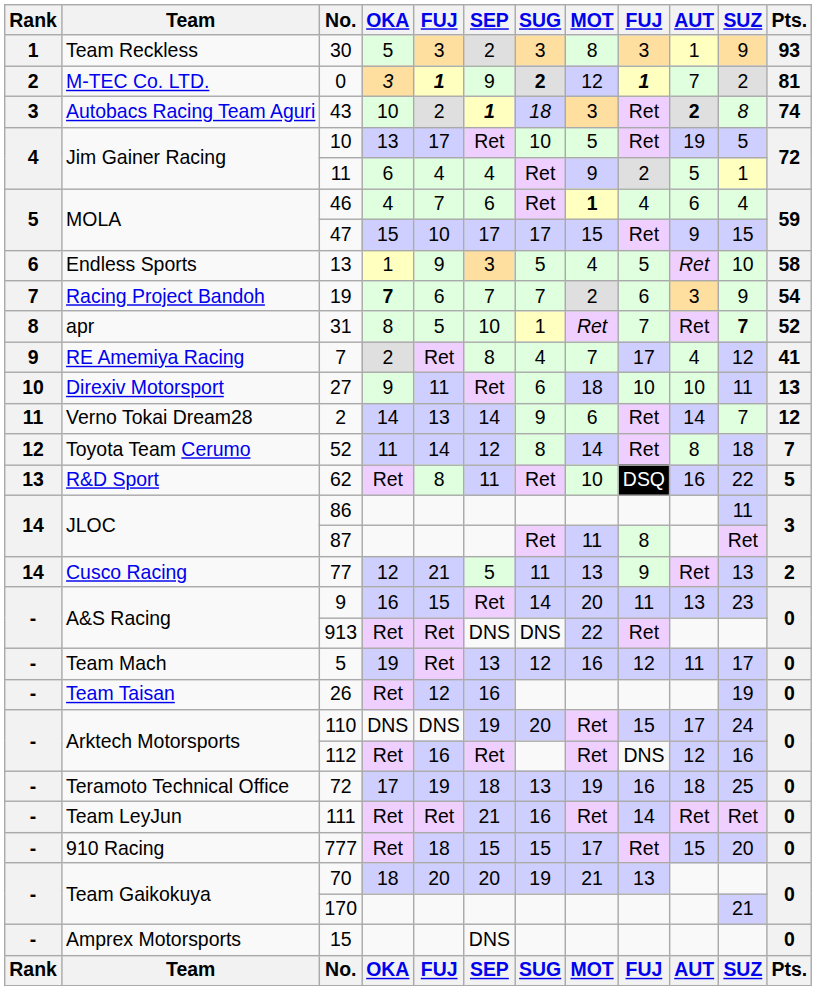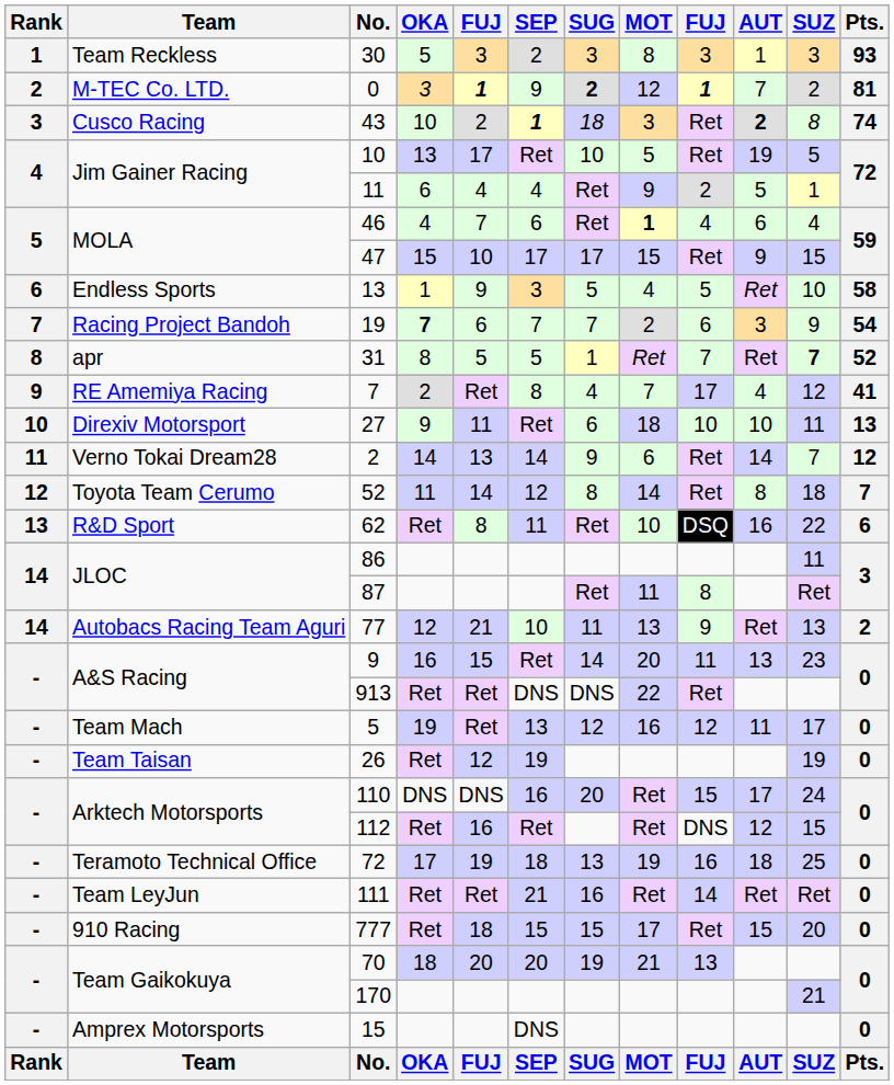 <table class="wikitable" style="font-size:85%; text-align:center">
 <tr>
 <th>Rank</th>
 <th>Team</th>
 <th>No.</th>
 <th><a href='#'>OKA</a><br></th>
 <th><a href='#'>FUJ</a><br></th>
 <th><a href='#'>SEP</a><br></th>
 <th><a href='#'>SUG</a><br></th>
 <th><a href='#'>MOT</a><br></th>
 <th><a href='#'>FUJ</a><br></th>
 <th><a href='#'>AUT</a><br></th>
 <th><a href='#'>SUZ</a><br></th>
 <th>Pts.</th>
 </tr>
 <tr>
 <th>1</th>
 <td align="left">Team Reckless</td>
 <td>30</td>
 <td bgcolor="#DFFFDF">5</td>
 <td bgcolor="#FFDF9F">3</td>
 <td bgcolor="#DFDFDF">2</td>
 <td bgcolor="#FFDF9F">3</td>
 <td bgcolor="#DFFFDF">8</td>
 <td bgcolor="#FFDF9F">3</td>
 <td bgcolor="#FFFFBF">1</td>
-<td bgcolor="#FFDF9F">9</td>
+<td bgcolor="#FFDF9F">3</td>
 <th>93</th>
 </tr>
 <tr>
 <th>2</th>
 <td align="left"><a href='#'>M-TEC Co. LTD.</a></td>
 <td>0</td>
 <td bgcolor="#FFDF9F"><em>3</em></td>
 <td bgcolor="#FFFFBF"><strong><em>1</em></strong></td>
 <td bgcolor="#DFFFDF">9</td>
 <td bgcolor="#DFDFDF"><strong>2</strong></td>
 <td bgcolor="#CFCFFF">12</td>
 <td bgcolor="#FFFFBF"><strong><em>1</em></strong></td>
 <td bgcolor="#DFFFDF">7</td>
 <td bgcolor="#DFDFDF">2</td>
 <th>81</th>
 </tr>
 <tr>
 <th>3</th>
-<td align="left"><a href='#'>Autobacs Racing Team Aguri</a></td>
+<td align="left"><a href='#'>Cusco Racing</a></td>
 <td>43</td>
 <td bgcolor="#DFFFDF">10</td>
 <td bgcolor="#DFDFDF">2</td>
 <td bgcolor="#FFFFBF"><strong><em>1</em></strong></td>
 <td bgcolor="#CFCFFF"><em>18</em></td>
 <td bgcolor="#FFDF9F">3</td>
 <td bgcolor="#EFCFFF">Ret</td>
 <td bgcolor="#DFDFDF"><strong>2</strong></td>
 <td bgcolor="#DFFFDF"><em>8</em></td>
 <th>74</th>
 </tr>
 <tr>
 <th rowspan="2">4</th>
 <td rowspan="2" align="left">Jim Gainer Racing</td>
 <td>10</td>
 <td bgcolor="#CFCFFF">13</td>
 <td bgcolor="#CFCFFF">17</td>
 <td bgcolor="#EFCFFF">Ret</td>
 <td bgcolor="#DFFFDF">10</td>
 <td bgcolor="#DFFFDF">5</td>
 <td bgcolor="#EFCFFF">Ret</td>
 <td bgcolor="#CFCFFF">19</td>
 <td bgcolor="#CFCFFF">5</td>
 <th rowspan="2">72</th>
 </tr>
 <tr>
 <td>11</td>
 <td bgcolor="#DFFFDF">6</td>
 <td bgcolor="#DFFFDF">4</td>
 <td bgcolor="#DFFFDF">4</td>
 <td bgcolor="#EFCFFF">Ret</td>
 <td bgcolor="#CFCFFF">9</td>
 <td bgcolor="#DFDFDF">2</td>
 <td bgcolor="#DFFFDF">5</td>
 <td bgcolor="#FFFFBF">1</td>
 </tr>
 <tr>
 <th rowspan="2">5</th>
 <td rowspan="2" align="left">MOLA</td>
 <td>46</td>
 <td bgcolor="#DFFFDF">4</td>
 <td bgcolor="#DFFFDF">7</td>
 <td bgcolor="#DFFFDF">6</td>
 <td bgcolor="#EFCFFF">Ret</td>
 <td bgcolor="#FFFFBF"><strong>1</strong></td>
 <td bgcolor="#DFFFDF">4</td>
 <td bgcolor="#DFFFDF">6</td>
 <td bgcolor="#DFFFDF">4</td>
 <th rowspan="2">59</th>
 </tr>
 <tr>
 <td>47</td>
 <td bgcolor="#CFCFFF">15</td>
 <td bgcolor="#CFCFFF">10</td>
 <td bgcolor="#CFCFFF">17</td>
 <td bgcolor="#CFCFFF">17</td>
 <td bgcolor="#CFCFFF">15</td>
 <td bgcolor="#EFCFFF">Ret</td>
 <td bgcolor="#CFCFFF">9</td>
 <td bgcolor="#CFCFFF">15</td>
 </tr>
 <tr>
 <th>6</th>
 <td align="left">Endless Sports</td>
 <td>13</td>
 <td bgcolor="#FFFFBF">1</td>
 <td bgcolor="#DFFFDF">9</td>
 <td bgcolor="#FFDF9F">3</td>
 <td bgcolor="#DFFFDF">5</td>
 <td bgcolor="#DFFFDF">4</td>
 <td bgcolor="#DFFFDF">5</td>
 <td bgcolor="#EFCFFF"><em>Ret</em></td>
 <td bgcolor="#DFFFDF">10</td>
 <th>58</th>
 </tr>
 <tr>
 <th>7</th>
 <td align="left"><a href='#'>Racing Project Bandoh</a></td>
 <td>19</td>
 <td bgcolor="#DFFFDF"><strong>7</strong></td>
 <td bgcolor="#DFFFDF">6</td>
 <td bgcolor="#DFFFDF">7</td>
 <td bgcolor="#DFFFDF">7</td>
 <td bgcolor="#DFDFDF">2</td>
 <td bgcolor="#DFFFDF">6</td>
 <td bgcolor="#FFDF9F">3</td>
 <td bgcolor="#DFFFDF">9</td>
 <th>54</th>
 </tr>
 <tr>
 <th>8</th>
 <td align="left">apr</td>
 <td>31</td>
 <td bgcolor="#DFFFDF">8</td>
 <td bgcolor="#DFFFDF">5</td>
-<td bgcolor="#DFFFDF">10</td>
+<td bgcolor="#DFFFDF">5</td>
 <td bgcolor="#FFFFBF">1</td>
 <td bgcolor="#EFCFFF"><em>Ret</em></td>
 <td bgcolor="#DFFFDF">7</td>
 <td bgcolor="#EFCFFF">Ret</td>
 <td bgcolor="#DFFFDF"><strong>7</strong></td>
 <th>52</th>
 </tr>
 <tr>
 <th>9</th>
 <td align="left"><a href='#'>RE Amemiya Racing</a></td>
 <td>7</td>
 <td bgcolor="#DFDFDF">2</td>
 <td bgcolor="#EFCFFF">Ret</td>
 <td bgcolor="#DFFFDF">8</td>
 <td bgcolor="#DFFFDF">4</td>
 <td bgcolor="#DFFFDF">7</td>
 <td bgcolor="#CFCFFF">17</td>
 <td bgcolor="#DFFFDF">4</td>
 <td bgcolor="#CFCFFF">12</td>
 <th>41</th>
 </tr>
 <tr>
 <th>10</th>
 <td align="left"><a href='#'>Direxiv Motorsport</a></td>
 <td>27</td>
 <td bgcolor="#DFFFDF">9</td>
 <td bgcolor="#CFCFFF">11</td>
 <td bgcolor="#EFCFFF">Ret</td>
 <td bgcolor="#DFFFDF">6</td>
 <td bgcolor="#CFCFFF">18</td>
 <td bgcolor="#DFFFDF">10</td>
 <td bgcolor="#DFFFDF">10</td>
 <td bgcolor="#CFCFFF">11</td>
 <th>13</th>
 </tr>
 <tr>
 <th>11</th>
 <td align="left">Verno Tokai Dream28</td>
 <td>2</td>
 <td bgcolor="#CFCFFF">14</td>
 <td bgcolor="#CFCFFF">13</td>
 <td bgcolor="#CFCFFF">14</td>
 <td bgcolor="#DFFFDF">9</td>
 <td bgcolor="#DFFFDF">6</td>
 <td bgcolor="#EFCFFF">Ret</td>
 <td bgcolor="#CFCFFF">14</td>
 <td bgcolor="#DFFFDF">7</td>
 <th>12</th>
 </tr>
 <tr>
 <th>12</th>
 <td align="left">Toyota Team <a href='#'>Cerumo</a></td>
 <td>52</td>
 <td bgcolor="#CFCFFF">11</td>
 <td bgcolor="#CFCFFF">14</td>
 <td bgcolor="#CFCFFF">12</td>
 <td bgcolor="#DFFFDF">8</td>
 <td bgcolor="#CFCFFF">14</td>
 <td bgcolor="#EFCFFF">Ret</td>
 <td bgcolor="#DFFFDF">8</td>
 <td bgcolor="#CFCFFF">18</td>
 <th>7</th>
 </tr>
 <tr>
 <th>13</th>
 <td align="left"><a href='#'>R&D Sport</a></td>
 <td>62</td>
 <td bgcolor="#EFCFFF">Ret</td>
 <td bgcolor="#DFFFDF">8</td>
 <td bgcolor="#CFCFFF">11</td>
 <td bgcolor="#EFCFFF">Ret</td>
 <td bgcolor="#DFFFDF">10</td>
 <td style="background:#000000; color:white">DSQ</td>
 <td bgcolor="#CFCFFF">16</td>
 <td bgcolor="#CFCFFF">22</td>
-<th>5</th>
+<th>6</th>
 </tr>
 <tr>
 <th rowspan="2">14</th>
 <td rowspan="2" align="left">JLOC</td>
 <td>86</td>
 <td></td>
 <td></td>
 <td></td>
 <td></td>
 <td></td>
 <td></td>
 <td></td>
 <td bgcolor="#CFCFFF">11</td>
 <th rowspan="2">3</th>
 </tr>
 <tr>
 <td>87</td>
 <td></td>
 <td></td>
 <td></td>
 <td bgcolor="#EFCFFF">Ret</td>
 <td bgcolor="#CFCFFF">11</td>
 <td bgcolor="#DFFFDF">8</td>
 <td></td>
 <td bgcolor="#EFCFFF">Ret</td>
 </tr>
 <tr>
 <th>14</th>
-<td align="left"><a href='#'>Cusco Racing</a></td>
+<td align="left"><a href='#'>Autobacs Racing Team Aguri</a></td>
 <td>77</td>
 <td bgcolor="#CFCFFF">12</td>
 <td bgcolor="#CFCFFF">21</td>
-<td bgcolor="#DFFFDF">5</td>
+<td bgcolor="#DFFFDF">10</td>
 <td bgcolor="#CFCFFF">11</td>
 <td bgcolor="#CFCFFF">13</td>
 <td bgcolor="#DFFFDF">9</td>
 <td bgcolor="#EFCFFF">Ret</td>
 <td bgcolor="#CFCFFF">13</td>
 <th>2</th>
 </tr>
 <tr>
 <th rowspan="2">-</th>
 <td rowspan="2" align="left">A&S Racing</td>
 <td>9</td>
 <td bgcolor="#CFCFFF">16</td>
 <td bgcolor="#CFCFFF">15</td>
 <td bgcolor="#EFCFFF">Ret</td>
 <td bgcolor="#CFCFFF">14</td>
 <td bgcolor="#CFCFFF">20</td>
 <td bgcolor="#CFCFFF">11</td>
 <td bgcolor="#CFCFFF">13</td>
 <td bgcolor="#CFCFFF">23</td>
 <th rowspan="2">0</th>
 </tr>
 <tr>
 <td>913</td>
 <td bgcolor="#EFCFFF">Ret</td>
 <td bgcolor="#EFCFFF">Ret</td>
 <td>DNS</td>
 <td>DNS</td>
 <td bgcolor="#CFCFFF">22</td>
 <td bgcolor="#EFCFFF">Ret</td>
 <td></td>
 <td></td>
 </tr>
 <tr>
 <th>-</th>
 <td align="left">Team Mach</td>
 <td>5</td>
 <td bgcolor="#CFCFFF">19</td>
 <td bgcolor="#EFCFFF">Ret</td>
 <td bgcolor="#CFCFFF">13</td>
 <td bgcolor="#CFCFFF">12</td>
 <td bgcolor="#CFCFFF">16</td>
 <td bgcolor="#CFCFFF">12</td>
 <td bgcolor="#CFCFFF">11</td>
 <td bgcolor="#CFCFFF">17</td>
 <th>0</th>
 </tr>
 <tr>
 <th>-</th>
 <td align="left"><a href='#'>Team Taisan</a></td>
 <td>26</td>
 <td bgcolor="#EFCFFF">Ret</td>
 <td bgcolor="#CFCFFF">12</td>
-<td bgcolor="#CFCFFF">16</td>
+<td bgcolor="#CFCFFF">19</td>
 <td></td>
 <td></td>
 <td></td>
 <td></td>
 <td bgcolor="#CFCFFF">19</td>
 <th>0</th>
 </tr>
 <tr>
 <th rowspan="2">-</th>
 <td rowspan="2" align="left">Arktech Motorsports</td>
 <td>110</td>
 <td>DNS</td>
 <td>DNS</td>
-<td bgcolor="#CFCFFF">19</td>
+<td bgcolor="#CFCFFF">16</td>
 <td bgcolor="#CFCFFF">20</td>
 <td bgcolor="#EFCFFF">Ret</td>
 <td bgcolor="#CFCFFF">15</td>
 <td bgcolor="#CFCFFF">17</td>
 <td bgcolor="#CFCFFF">24</td>
 <th rowspan="2">0</th>
 </tr>
 <tr>
 <td>112</td>
 <td bgcolor="#EFCFFF">Ret</td>
 <td bgcolor="#CFCFFF">16</td>
 <td bgcolor="#EFCFFF">Ret</td>
 <td></td>
 <td bgcolor="#EFCFFF">Ret</td>
 <td>DNS</td>
 <td bgcolor="#CFCFFF">12</td>
-<td bgcolor="#CFCFFF">16</td>
+<td bgcolor="#CFCFFF">15</td>
 </tr>
 <tr>
 <th>-</th>
 <td align="left">Teramoto Technical Office</td>
 <td>72</td>
 <td bgcolor="#CFCFFF">17</td>
 <td bgcolor="#CFCFFF">19</td>
 <td bgcolor="#CFCFFF">18</td>
 <td bgcolor="#CFCFFF">13</td>
 <td bgcolor="#CFCFFF">19</td>
 <td bgcolor="#CFCFFF">16</td>
 <td bgcolor="#CFCFFF">18</td>
 <td bgcolor="#CFCFFF">25</td>
 <th>0</th>
 </tr>
 <tr>
 <th>-</th>
 <td align="left">Team LeyJun</td>
 <td>111</td>
 <td bgcolor="#EFCFFF">Ret</td>
 <td bgcolor="#EFCFFF">Ret</td>
 <td bgcolor="#CFCFFF">21</td>
 <td bgcolor="#CFCFFF">16</td>
 <td bgcolor="#EFCFFF">Ret</td>
 <td bgcolor="#CFCFFF">14</td>
 <td bgcolor="#EFCFFF">Ret</td>
 <td bgcolor="#EFCFFF">Ret</td>
 <th>0</th>
 </tr>
 <tr>
 <th>-</th>
 <td align="left">910 Racing</td>
 <td>777</td>
 <td bgcolor="#EFCFFF">Ret</td>
 <td bgcolor="#CFCFFF">18</td>
 <td bgcolor="#CFCFFF">15</td>
 <td bgcolor="#CFCFFF">15</td>
 <td bgcolor="#CFCFFF">17</td>
 <td bgcolor="#EFCFFF">Ret</td>
 <td bgcolor="#CFCFFF">15</td>
 <td bgcolor="#CFCFFF">20</td>
 <th>0</th>
 </tr>
 <tr>
 <th rowspan="2">-</th>
 <td rowspan="2" align="left">Team Gaikokuya</td>
 <td>70</td>
 <td bgcolor="#CFCFFF">18</td>
 <td bgcolor="#CFCFFF">20</td>
 <td bgcolor="#CFCFFF">20</td>
 <td bgcolor="#CFCFFF">19</td>
 <td bgcolor="#CFCFFF">21</td>
 <td bgcolor="#CFCFFF">13</td>
 <td></td>
 <td></td>
 <th rowspan="2">0</th>
 </tr>
 <tr>
 <td>170</td>
 <td></td>
 <td></td>
 <td></td>
 <td></td>
 <td></td>
 <td></td>
 <td></td>
 <td bgcolor="#CFCFFF">21</td>
 </tr>
 <tr>
 <th>-</th>
 <td align="left">Amprex Motorsports</td>
 <td>15</td>
 <td></td>
 <td></td>
 <td>DNS</td>
 <td></td>
 <td></td>
 <td></td>
 <td></td>
 <td></td>
 <th>0</th>
 </tr>
 <tr>
 <th>Rank</th>
 <th>Team</th>
 <th>No.</th>
 <th><a href='#'>OKA</a><br></th>
 <th><a href='#'>FUJ</a><br></th>
 <th><a href='#'>SEP</a><br></th>
 <th><a href='#'>SUG</a><br></th>
 <th><a href='#'>MOT</a><br></th>
 <th><a href='#'>FUJ</a><br></th>
 <th><a href='#'>AUT</a><br></th>
 <th><a href='#'>SUZ</a><br></th>
 <th>Pts.</th>
 </tr>
 </table>
